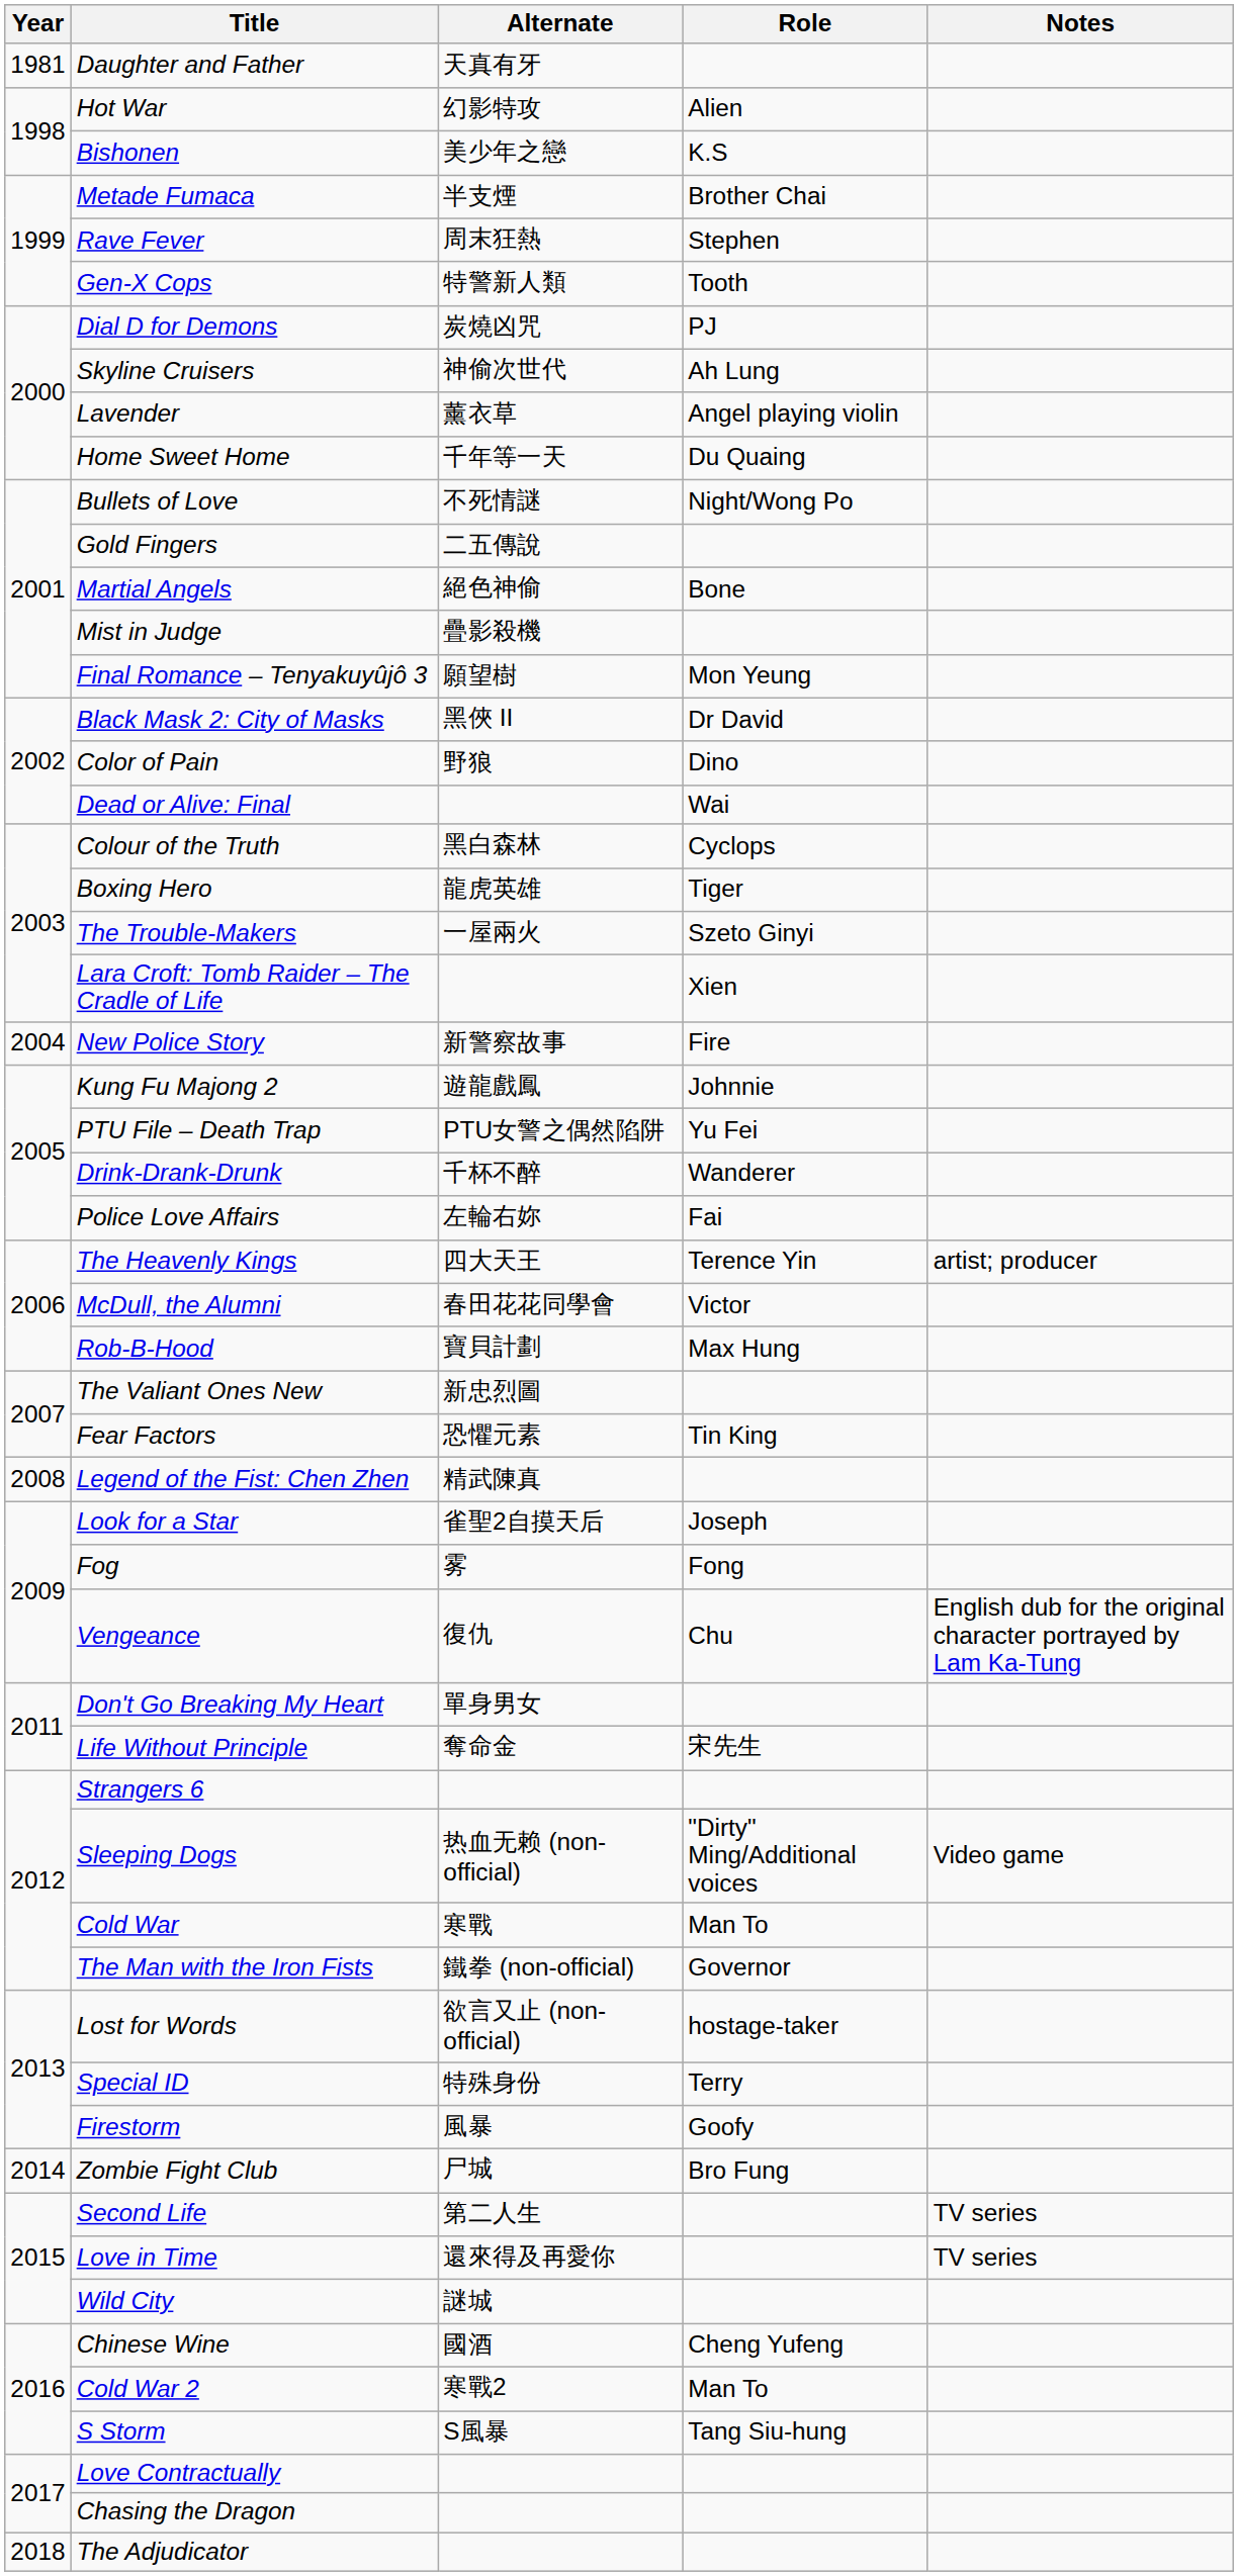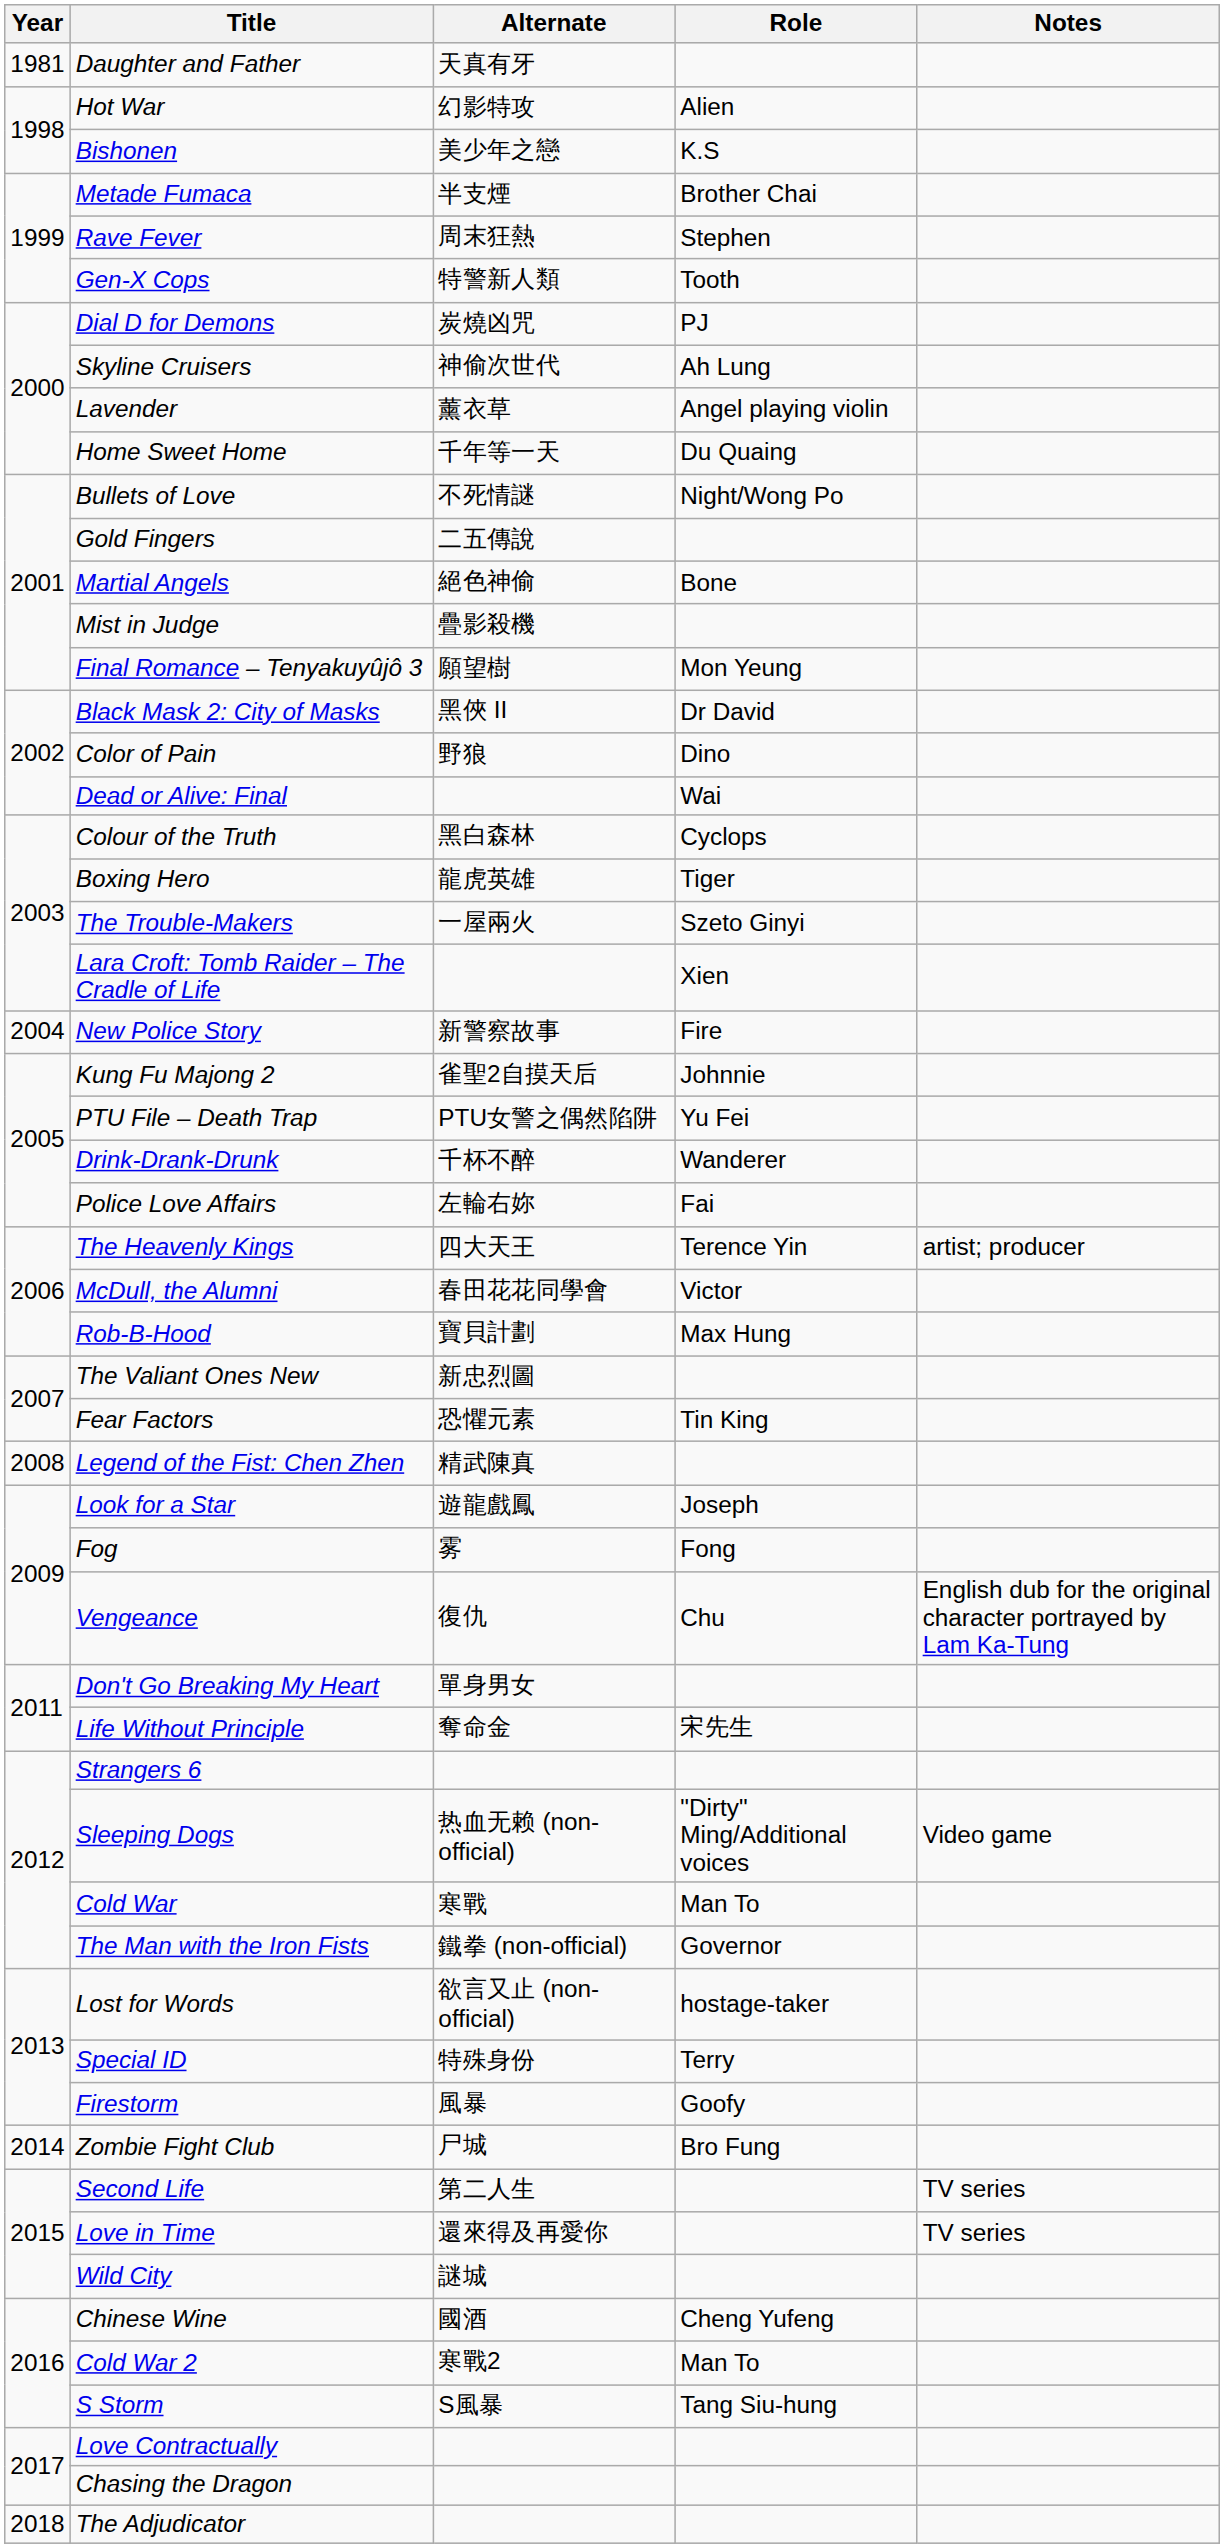 <table class="wikitable" width="800">
 <tr>
 <th width=5%>Year</th>
 <th width=30%>Title</th>
 <th width=20%>Alternate</th>
 <th width=20%>Role</th>
 <th width=25%>Notes</th>
 </tr>
 <tr>
 <td>1981</td>
 <td><em>Daughter and Father</em></td>
 <td>天真有牙</td>
 <td></td>
 <td></td>
 </tr>
 <tr>
 <td rowspan="2">1998</td>
 <td><em>Hot War</em></td>
 <td>幻影特攻</td>
 <td>Alien</td>
 <td></td>
 </tr>
 <tr>
 <td><em><a href='#'>Bishonen</a></em></td>
 <td>美少年之戀</td>
 <td>K.S</td>
 <td></td>
 </tr>
 <tr>
 <td rowspan="3">1999</td>
 <td><em><a href='#'>Metade Fumaca</a></em></td>
 <td>半支煙</td>
 <td>Brother Chai</td>
 <td></td>
 </tr>
 <tr>
 <td><em><a href='#'>Rave Fever</a></em></td>
 <td>周末狂熱</td>
 <td>Stephen</td>
 <td></td>
 </tr>
 <tr>
 <td><em><a href='#'>Gen-X Cops</a></em></td>
 <td>特警新人類</td>
 <td>Tooth</td>
 <td></td>
 </tr>
 <tr>
 <td rowspan="4">2000</td>
 <td><em><a href='#'>Dial D for Demons</a></em></td>
 <td>炭燒凶咒</td>
 <td>PJ</td>
 <td></td>
 </tr>
 <tr>
 <td><em>Skyline Cruisers</em></td>
 <td>神偷次世代</td>
 <td>Ah Lung</td>
 <td></td>
 </tr>
 <tr>
 <td><em>Lavender</em></td>
 <td>薰衣草</td>
 <td>Angel playing violin</td>
 <td></td>
 </tr>
 <tr>
 <td><em>Home Sweet Home</em></td>
 <td>千年等一天</td>
 <td>Du Quaing</td>
 <td></td>
 </tr>
 <tr>
 <td rowspan="5">2001</td>
 <td><em>Bullets of Love</em></td>
 <td>不死情謎</td>
 <td>Night/Wong Po</td>
 <td></td>
 </tr>
 <tr>
 <td><em>Gold Fingers</em></td>
 <td>二五傳說</td>
 <td></td>
 <td></td>
 </tr>
 <tr>
 <td><em><a href='#'>Martial Angels</a></em></td>
 <td>絕色神偷</td>
 <td>Bone</td>
 <td></td>
 </tr>
 <tr>
 <td><em>Mist in Judge</em></td>
 <td>疊影殺機</td>
 <td></td>
 <td></td>
 </tr>
 <tr>
 <td><em><a href='#'>Final Romance</a> – Tenyakuyûjô 3</em></td>
 <td>願望樹</td>
 <td>Mon Yeung</td>
 <td></td>
 </tr>
 <tr>
 <td rowspan="3">2002</td>
 <td><em><a href='#'>Black Mask 2: City of Masks</a></em></td>
 <td>黑俠 II</td>
 <td>Dr David</td>
 <td></td>
 </tr>
 <tr>
 <td><em>Color of Pain</em></td>
 <td>野狼</td>
 <td>Dino</td>
 <td></td>
 </tr>
 <tr>
 <td><em><a href='#'>Dead or Alive: Final</a></em></td>
 <td></td>
 <td>Wai</td>
 <td></td>
 </tr>
 <tr>
 <td rowspan="4">2003</td>
 <td><em>Colour of the Truth</em></td>
 <td>黑白森林</td>
 <td>Cyclops</td>
 <td></td>
 </tr>
 <tr>
 <td><em>Boxing Hero</em></td>
 <td>龍虎英雄</td>
 <td>Tiger</td>
 <td></td>
 </tr>
 <tr>
 <td><em><a href='#'>The Trouble-Makers</a></em></td>
 <td>一屋兩火</td>
 <td>Szeto Ginyi</td>
 <td></td>
 </tr>
 <tr>
 <td><em><a href='#'>Lara Croft: Tomb Raider – The Cradle of Life</a></em></td>
 <td></td>
 <td>Xien</td>
 <td></td>
 </tr>
 <tr>
 <td>2004</td>
 <td><em><a href='#'>New Police Story</a></em></td>
 <td>新警察故事</td>
 <td>Fire</td>
 <td></td>
 </tr>
 <tr>
 <td rowspan="4">2005</td>
 <td><em>Kung Fu Majong 2</em></td>
-<td>遊龍戲鳳</td>
+<td>雀聖2自摸天后</td>
 <td>Johnnie</td>
 <td></td>
 </tr>
 <tr>
 <td><em>PTU File – Death Trap</em></td>
 <td>PTU女警之偶然陷阱</td>
 <td>Yu Fei</td>
 <td></td>
 </tr>
 <tr>
 <td><em><a href='#'>Drink-Drank-Drunk</a></em></td>
 <td>千杯不醉</td>
 <td>Wanderer</td>
 <td></td>
 </tr>
 <tr>
 <td><em>Police Love Affairs</em></td>
 <td>左輪右妳</td>
 <td>Fai</td>
 <td></td>
 </tr>
 <tr>
 <td rowspan="3">2006</td>
 <td><em><a href='#'>The Heavenly Kings</a></em></td>
 <td>四大天王　</td>
 <td>Terence Yin</td>
 <td>artist; producer</td>
 </tr>
 <tr>
 <td><em><a href='#'>McDull, the Alumni</a></em></td>
 <td>春田花花同學會</td>
 <td>Victor</td>
 <td></td>
 </tr>
 <tr>
 <td><em><a href='#'>Rob-B-Hood</a></em></td>
 <td>寶貝計劃</td>
 <td>Max Hung</td>
 <td></td>
 </tr>
 <tr>
 <td rowspan="2">2007</td>
 <td><em>The Valiant Ones New</em></td>
 <td>新忠烈圖</td>
 <td></td>
 <td></td>
 </tr>
 <tr>
 <td><em>Fear Factors</em></td>
 <td>恐懼元素</td>
 <td>Tin King</td>
 <td></td>
 </tr>
 <tr>
 <td>2008</td>
 <td><em><a href='#'>Legend of the Fist: Chen Zhen</a></em></td>
 <td>精武陳真</td>
 <td></td>
 <td></td>
 </tr>
 <tr>
 <td rowspan="3">2009</td>
 <td><em><a href='#'>Look for a Star</a></em></td>
-<td>雀聖2自摸天后</td>
+<td>遊龍戲鳳</td>
 <td>Joseph</td>
 <td></td>
 </tr>
 <tr>
 <td><em>Fog</em></td>
 <td>雾</td>
 <td>Fong</td>
 <td></td>
 </tr>
 <tr>
 <td><em><a href='#'>Vengeance</a></em></td>
 <td>復仇</td>
 <td>Chu</td>
 <td>English dub for the original character portrayed by <a href='#'>Lam Ka-Tung</a></td>
 </tr>
 <tr>
 <td rowspan="2">2011</td>
 <td><em><a href='#'>Don't Go Breaking My Heart</a></em></td>
 <td>單身男女</td>
 <td></td>
 <td></td>
 </tr>
 <tr>
 <td><em><a href='#'>Life Without Principle</a></em></td>
 <td>奪命金</td>
 <td>宋先生</td>
 <td></td>
 </tr>
 <tr>
 <td rowspan="4">2012</td>
 <td><em><a href='#'>Strangers 6</a></em></td>
 <td></td>
 <td></td>
 <td></td>
 </tr>
 <tr>
 <td><em><a href='#'>Sleeping Dogs</a></em></td>
 <td>热血无赖 (non-official)</td>
 <td>"Dirty" Ming/Additional voices</td>
 <td>Video game</td>
 </tr>
 <tr>
 <td><em><a href='#'>Cold War</a></em></td>
 <td>寒戰</td>
 <td>Man To</td>
 <td></td>
 </tr>
 <tr>
 <td><em><a href='#'>The Man with the Iron Fists</a></em></td>
 <td>鐵拳 (non-official)</td>
 <td>Governor</td>
 <td></td>
 </tr>
 <tr>
 <td rowspan=3>2013</td>
 <td><em>Lost for Words</em></td>
 <td>欲言又止 (non-official)</td>
 <td>hostage-taker</td>
 <td></td>
 </tr>
 <tr>
 <td><em><a href='#'>Special ID</a></em></td>
 <td>特殊身份</td>
 <td>Terry</td>
 <td></td>
 </tr>
 <tr>
 <td><em><a href='#'>Firestorm</a></em></td>
 <td>風暴</td>
 <td>Goofy</td>
 <td></td>
 </tr>
 <tr>
 <td>2014</td>
 <td><em>Zombie Fight Club</em></td>
 <td>尸城</td>
 <td>Bro Fung</td>
 <td></td>
 </tr>
 <tr>
 <td rowspan=3>2015</td>
 <td><em><a href='#'>Second Life</a></em></td>
 <td>第二人生</td>
 <td></td>
 <td>TV series</td>
 </tr>
 <tr>
 <td><em><a href='#'>Love in Time</a></em></td>
 <td>還來得及再愛你</td>
 <td></td>
 <td>TV series</td>
 </tr>
 <tr>
 <td><em><a href='#'>Wild City</a></em></td>
 <td>謎城</td>
 <td></td>
 <td></td>
 </tr>
 <tr>
 <td rowspan=3>2016</td>
 <td><em>Chinese Wine</em></td>
 <td>國酒</td>
 <td>Cheng Yufeng</td>
 <td></td>
 </tr>
 <tr>
 <td><em><a href='#'>Cold War 2</a></em></td>
 <td>寒戰2</td>
 <td>Man To</td>
 <td></td>
 </tr>
 <tr>
 <td><em><a href='#'>S Storm</a></em></td>
 <td>S風暴</td>
 <td>Tang Siu-hung</td>
 <td></td>
 </tr>
 <tr>
 <td rowspan=2>2017</td>
 <td><em><a href='#'>Love Contractually</a></em></td>
 <td></td>
 <td></td>
 <td></td>
 </tr>
 <tr>
 <td><em>Chasing the Dragon</em></td>
 <td></td>
 <td></td>
 <td></td>
 </tr>
 <tr>
 <td>2018</td>
 <td><em>The Adjudicator</em></td>
 <td></td>
 <td></td>
 <td></td>
 </tr>
 </table>
